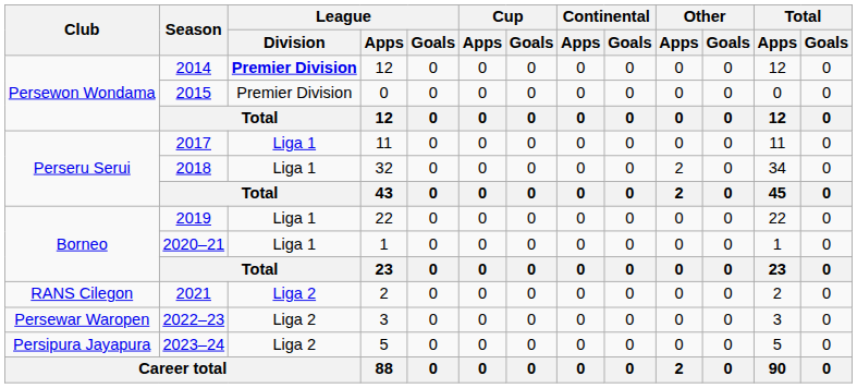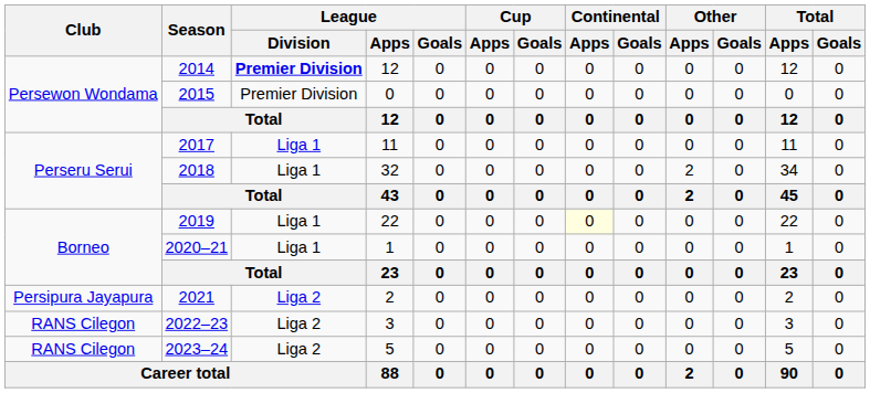 <table class="wikitable" style="text-align:center">
 <tr>
 <th rowspan="2">Club</th>
 <th rowspan="2">Season</th>
 <th colspan="3">League</th>
 <th colspan="2">Cup</th>
 <th colspan="2">Continental</th>
 <th colspan="2">Other</th>
 <th colspan="2">Total</th>
 </tr>
 <tr>
 <th>Division</th>
 <th>Apps</th>
 <th>Goals</th>
 <th>Apps</th>
 <th>Goals</th>
 <th>Apps</th>
 <th>Goals</th>
 <th>Apps</th>
 <th>Goals</th>
 <th>Apps</th>
 <th>Goals</th>
 </tr>
 <tr>
 <td rowspan="3" valign="center"><a href='#'>Persewon Wondama</a></td>
 <td><a href='#'>2014</a></td>
 <td rowspan="1" valign="center"><strong><a href='#'>Premier Division</a></strong></td>
 <td>12</td>
 <td>0</td>
 <td>0</td>
 <td>0</td>
 <td>0</td>
 <td>0</td>
 <td>0</td>
 <td>0</td>
 <td>12</td>
 <td>0</td>
 </tr>
 <tr>
 <td><a href='#'>2015</a></td>
 <td rowspan="1" valign="center">Premier Division</td>
 <td>0</td>
 <td>0</td>
 <td>0</td>
 <td>0</td>
 <td>0</td>
 <td>0</td>
 <td>0</td>
 <td>0</td>
 <td>0</td>
 <td>0</td>
 </tr>
 <tr>
 <th colspan="2">Total</th>
 <th>12</th>
 <th>0</th>
 <th>0</th>
 <th>0</th>
 <th>0</th>
 <th>0</th>
 <th>0</th>
 <th>0</th>
 <th>12</th>
 <th>0</th>
 </tr>
 <tr>
 <td rowspan="3" valign="center"><a href='#'>Perseru Serui</a></td>
 <td><a href='#'>2017</a></td>
 <td rowspan="1" valign="center"><a href='#'>Liga 1</a></td>
 <td>11</td>
 <td>0</td>
 <td>0</td>
 <td>0</td>
 <td>0</td>
 <td>0</td>
 <td>0</td>
 <td>0</td>
 <td>11</td>
 <td>0</td>
 </tr>
 <tr>
 <td><a href='#'>2018</a></td>
 <td rowspan="1" valign="center">Liga 1</td>
 <td>32</td>
 <td>0</td>
 <td>0</td>
 <td>0</td>
 <td>0</td>
 <td>0</td>
 <td>2</td>
 <td>0</td>
 <td>34</td>
 <td>0</td>
 </tr>
 <tr>
 <th colspan="2">Total</th>
 <th>43</th>
 <th>0</th>
 <th>0</th>
 <th>0</th>
 <th>0</th>
 <th>0</th>
 <th>2</th>
 <th>0</th>
 <th>45</th>
 <th>0</th>
 </tr>
 <tr>
 <td rowspan="3" valign="center"><a href='#'>Borneo</a></td>
 <td><a href='#'>2019</a></td>
 <td rowspan="1" valign="center">Liga 1</td>
 <td>22</td>
 <td>0</td>
 <td>0</td>
 <td>0</td>
-<td>0</td>
+<td style="background: lightyellow;">0</td>
 <td>0</td>
 <td>0</td>
 <td>0</td>
 <td>22</td>
 <td>0</td>
 </tr>
 <tr>
 <td><a href='#'>2020–21</a></td>
 <td rowspan="1" valign="center">Liga 1</td>
 <td>1</td>
 <td>0</td>
 <td>0</td>
 <td>0</td>
 <td>0</td>
 <td>0</td>
 <td>0</td>
 <td>0</td>
 <td>1</td>
 <td>0</td>
 </tr>
 <tr>
 <th colspan="2">Total</th>
 <th>23</th>
 <th>0</th>
 <th>0</th>
 <th>0</th>
 <th>0</th>
 <th>0</th>
 <th>0</th>
 <th>0</th>
 <th>23</th>
 <th>0</th>
 </tr>
 <tr>
-<td rowspan="1" valign="center"><a href='#'>RANS Cilegon</a></td>
+<td rowspan="1" valign="center"><a href='#'>Persipura Jayapura</a></td>
 <td><a href='#'>2021</a></td>
 <td rowspan="1" valign="center"><a href='#'>Liga 2</a></td>
 <td>2</td>
 <td>0</td>
 <td>0</td>
 <td>0</td>
 <td>0</td>
 <td>0</td>
 <td>0</td>
 <td>0</td>
 <td>2</td>
 <td>0</td>
 </tr>
 <tr>
-<td rowspan="1" valign="center"><a href='#'>Persewar Waropen</a></td>
+<td rowspan="1" valign="center"><a href='#'>RANS Cilegon</a></td>
 <td><a href='#'>2022–23</a></td>
 <td rowspan="1" valign="center">Liga 2</td>
 <td>3</td>
 <td>0</td>
 <td>0</td>
 <td>0</td>
 <td>0</td>
 <td>0</td>
 <td>0</td>
 <td>0</td>
 <td>3</td>
 <td>0</td>
 </tr>
 <tr>
-<td rowspan="1" valign="center"><a href='#'>Persipura Jayapura</a></td>
+<td rowspan="1" valign="center"><a href='#'>RANS Cilegon</a></td>
 <td><a href='#'>2023–24</a></td>
 <td rowspan="1" valign="center">Liga 2</td>
 <td>5</td>
 <td>0</td>
 <td>0</td>
 <td>0</td>
 <td>0</td>
 <td>0</td>
 <td>0</td>
 <td>0</td>
 <td>5</td>
 <td>0</td>
 </tr>
 <tr>
 <th colspan="3">Career total</th>
 <th>88</th>
 <th>0</th>
 <th>0</th>
 <th>0</th>
 <th>0</th>
 <th>0</th>
 <th>2</th>
 <th>0</th>
 <th>90</th>
 <th>0</th>
 </tr>
 </table>
